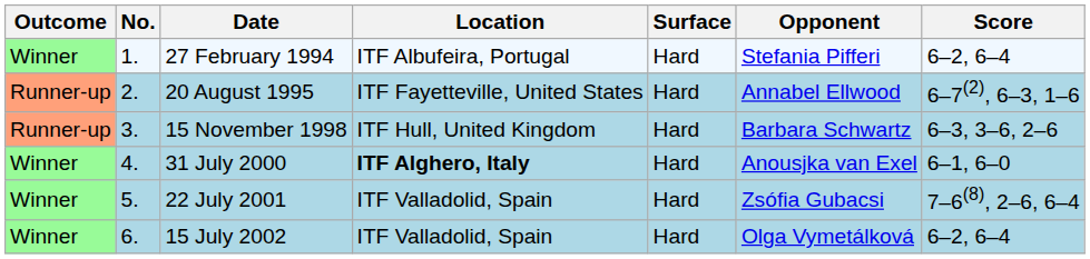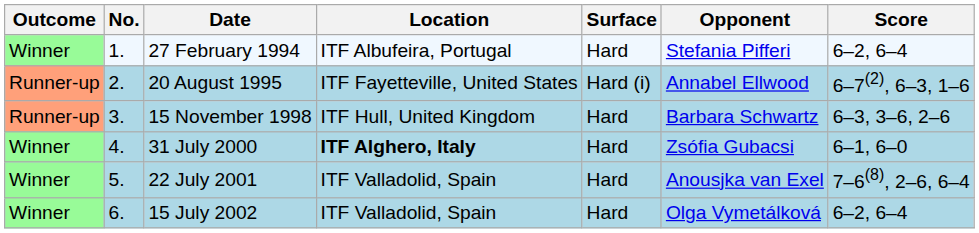 <table class="sortable wikitable">
 <tr>
 <th>Outcome</th>
 <th>No.</th>
 <th>Date</th>
 <th>Location</th>
 <th>Surface</th>
 <th>Opponent</th>
 <th>Score</th>
 </tr>
 <tr bgcolor="#f0f8ff">
 <td bgcolor="98FB98">Winner</td>
 <td>1.</td>
 <td>27 February 1994</td>
 <td>ITF Albufeira, Portugal</td>
 <td>Hard</td>
 <td> <a href='#'>Stefania Pifferi</a></td>
 <td>6–2, 6–4</td>
 </tr>
 <tr bgcolor="lightblue">
 <td bgcolor="FFA07A">Runner-up</td>
 <td>2.</td>
 <td>20 August 1995</td>
 <td>ITF Fayetteville, United States</td>
-<td>Hard</td>
+<td>Hard (i)</td>
 <td> <a href='#'>Annabel Ellwood</a></td>
 <td>6–7<sup>(2)</sup>, 6–3, 1–6</td>
 </tr>
 <tr style="background:lightblue;">
 <td bgcolor="FFA07A">Runner-up</td>
 <td>3.</td>
 <td>15 November 1998</td>
 <td>ITF Hull, United Kingdom</td>
 <td>Hard</td>
 <td> <a href='#'>Barbara Schwartz</a></td>
 <td>6–3, 3–6, 2–6</td>
 </tr>
 <tr style="background:lightblue;">
 <td bgcolor="98FB98">Winner</td>
 <td>4.</td>
 <td>31 July 2000</td>
 <td><strong>ITF Alghero, Italy</strong></td>
 <td>Hard</td>
-<td> <a href='#'>Anousjka van Exel</a></td>
+<td> <a href='#'>Zsófia Gubacsi</a></td>
 <td>6–1, 6–0</td>
 </tr>
 <tr style="background:lightblue;">
 <td bgcolor="98FB98">Winner</td>
 <td>5.</td>
 <td>22 July 2001</td>
 <td>ITF Valladolid, Spain</td>
 <td>Hard</td>
-<td> <a href='#'>Zsófia Gubacsi</a></td>
+<td> <a href='#'>Anousjka van Exel</a></td>
 <td>7–6<sup>(8)</sup>, 2–6, 6–4</td>
 </tr>
 <tr style="background:lightblue;">
 <td bgcolor="98FB98">Winner</td>
 <td>6.</td>
 <td>15 July 2002</td>
 <td>ITF Valladolid, Spain</td>
 <td>Hard</td>
 <td> <a href='#'>Olga Vymetálková</a></td>
 <td>6–2, 6–4</td>
 </tr>
 </table>
